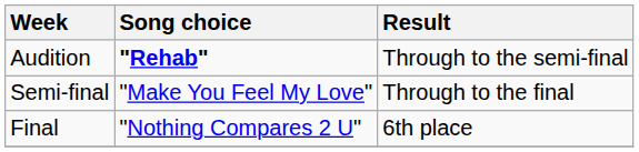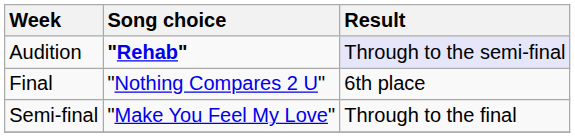 <table class="wikitable">
 <tr>
 <th style="text-align:left">Week</th>
 <th style="text-align:left">Song choice</th>
 <th style="text-align:left">Result</th>
 </tr>
 <tr>
 <td>Audition</td>
 <td><strong>"<a href='#'>Rehab</a>"</strong></td>
-<td>Through to the semi-final</td>
+<td style="background: lavender;">Through to the semi-final</td>
+</tr>
+<tr>
+<td>Final</td>
+<td>"<a href='#'>Nothing Compares 2 U</a>"</td>
+<td>6th place</td>
 </tr>
 <tr>
 <td>Semi-final</td>
 <td>"<a href='#'>Make You Feel My Love</a>"</td>
 <td>Through to the final</td>
 </tr>
 <tr>
-<td>Final</td>
-<td>"<a href='#'>Nothing Compares 2 U</a>"</td>
-<td>6th place</td>
-</tr>
-<tr>
 </tr>
 </table>
